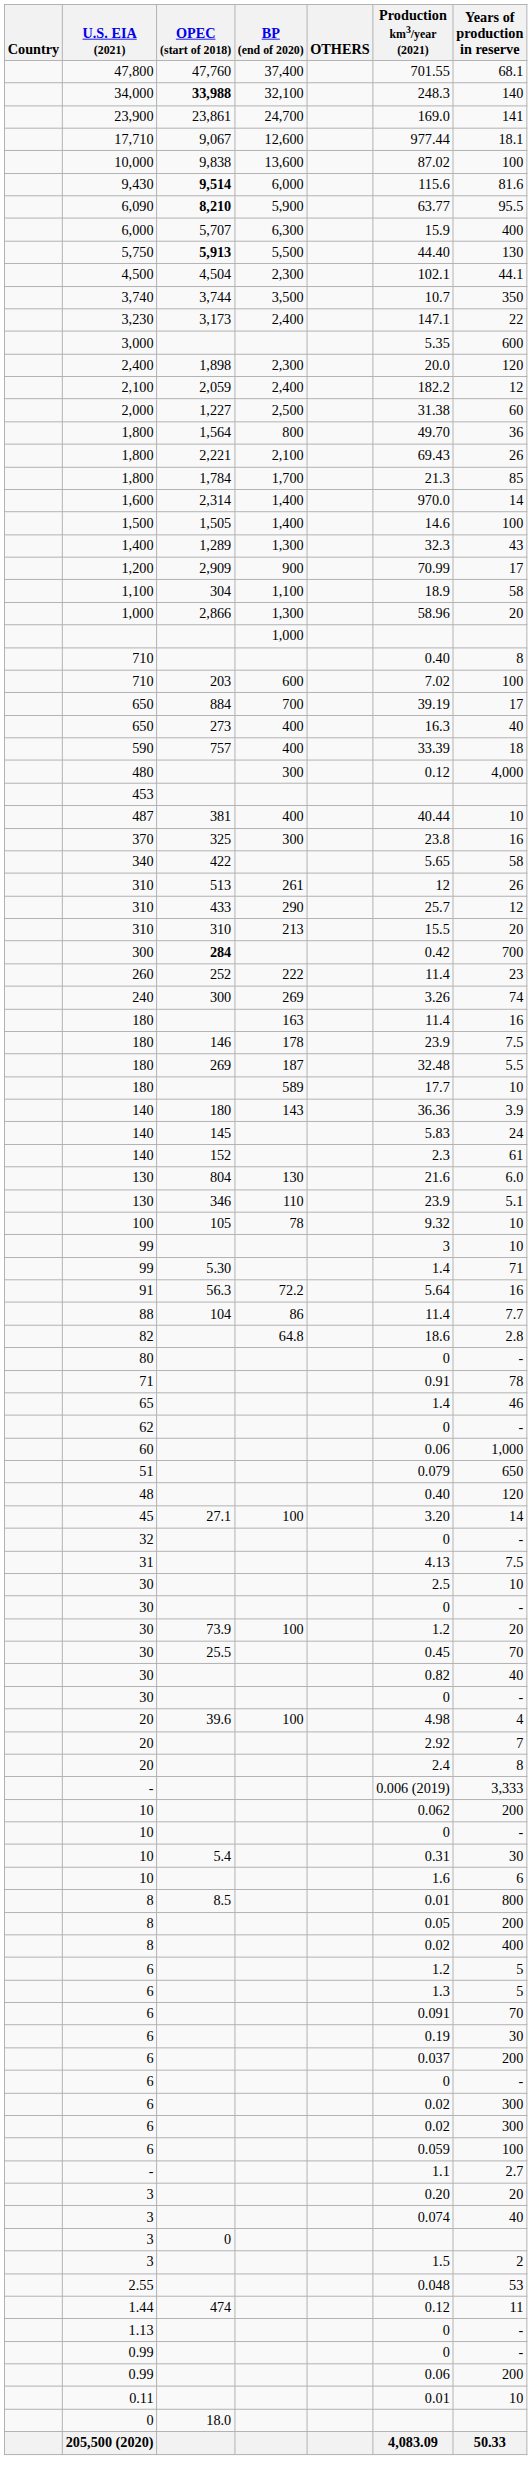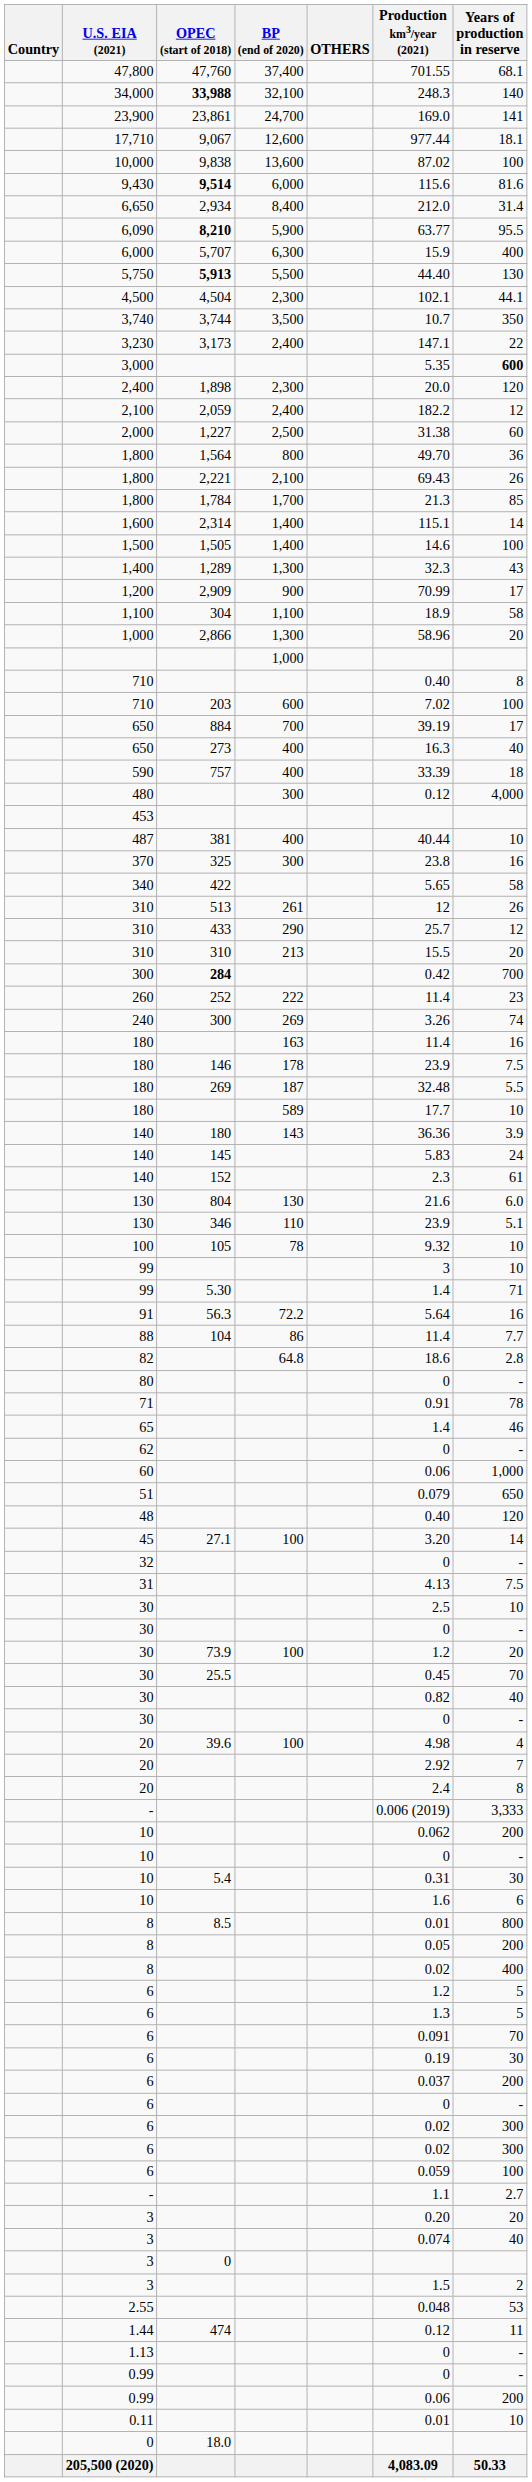 <table class="wikitable sortable static-row-numbers" style="text-align:right;">
 <tr class="static-row-header" style="text-align:center;vertical-align:bottom;">
 <th>Country</th>
 <th><a href='#'>U.S. EIA</a><br><small>(2021)</small></th>
 <th><a href='#'>OPEC</a><br><small>(start of 2018)</small></th>
 <th><a href='#'>BP</a><br><small>(end of 2020)</small></th>
 <th>OTHERS</th>
 <th>Production<br><small>km<sup>3</sup>/year<br>(2021)</small></th>
 <th>Years of<br>production<br>in reserve</th>
 </tr>
 <tr>
 <td></td>
 <td>47,800</td>
 <td>47,760</td>
 <td>37,400</td>
 <td></td>
 <td>701.55</td>
 <td>68.1</td>
 </tr>
 <tr>
 <td></td>
 <td>34,000</td>
 <td><strong>33,988</strong></td>
 <td>32,100</td>
 <td></td>
 <td>248.3</td>
 <td>140</td>
 </tr>
 <tr>
 <td></td>
 <td>23,900</td>
 <td>23,861</td>
 <td>24,700</td>
 <td></td>
 <td>169.0</td>
 <td>141</td>
 </tr>
 <tr>
 <td></td>
 <td>17,710</td>
 <td>9,067</td>
 <td>12,600</td>
 <td></td>
 <td>977.44</td>
 <td>18.1</td>
 </tr>
 <tr>
 <td></td>
 <td>10,000</td>
 <td>9,838</td>
 <td>13,600</td>
 <td></td>
 <td>87.02</td>
 <td>100</td>
 </tr>
 <tr>
 <td></td>
 <td>9,430</td>
 <td><strong>9,514</strong></td>
 <td>6,000</td>
 <td></td>
 <td>115.6</td>
 <td>81.6</td>
 </tr>
 <tr>
 <td></td>
+<td>6,650</td>
+<td>2,934</td>
+<td>8,400</td>
+<td></td>
+<td>212.0</td>
+<td>31.4</td>
+</tr>
+<tr>
+<td></td>
 <td>6,090</td>
 <td><strong>8,210</strong></td>
 <td>5,900</td>
 <td></td>
 <td>63.77</td>
 <td>95.5</td>
 </tr>
 <tr>
 <td></td>
 <td>6,000</td>
 <td>5,707</td>
 <td>6,300</td>
 <td></td>
 <td>15.9</td>
 <td>400</td>
 </tr>
 <tr>
 <td></td>
 <td>5,750</td>
 <td><strong>5,913</strong></td>
 <td>5,500</td>
 <td></td>
 <td>44.40</td>
 <td>130</td>
 </tr>
 <tr>
 <td></td>
 <td>4,500</td>
 <td>4,504</td>
 <td>2,300</td>
 <td></td>
 <td>102.1</td>
 <td>44.1</td>
 </tr>
 <tr>
 <td></td>
 <td>3,740</td>
 <td>3,744</td>
 <td>3,500</td>
 <td></td>
 <td>10.7</td>
 <td>350</td>
 </tr>
 <tr>
 <td></td>
 <td>3,230</td>
 <td>3,173</td>
 <td>2,400</td>
 <td></td>
 <td>147.1</td>
 <td>22</td>
 </tr>
 <tr>
 <td></td>
 <td>3,000</td>
 <td></td>
 <td></td>
 <td></td>
 <td>5.35</td>
-<td>600</td>
+<td><strong>600</strong></td>
 </tr>
 <tr>
 <td></td>
 <td>2,400</td>
 <td>1,898</td>
 <td>2,300</td>
 <td></td>
 <td>20.0</td>
 <td>120</td>
 </tr>
 <tr>
 <td></td>
 <td>2,100</td>
 <td>2,059</td>
 <td>2,400</td>
 <td></td>
 <td>182.2</td>
 <td>12</td>
 </tr>
 <tr>
 <td></td>
 <td>2,000</td>
 <td>1,227</td>
 <td>2,500</td>
 <td></td>
 <td>31.38</td>
 <td>60</td>
 </tr>
 <tr>
 <td></td>
 <td>1,800</td>
 <td>1,564</td>
 <td>800</td>
 <td></td>
 <td>49.70</td>
 <td>36</td>
 </tr>
 <tr>
 <td></td>
 <td>1,800</td>
 <td>2,221</td>
 <td>2,100</td>
 <td></td>
 <td>69.43</td>
 <td>26</td>
 </tr>
 <tr>
 <td></td>
 <td>1,800</td>
 <td>1,784</td>
 <td>1,700</td>
 <td></td>
 <td>21.3</td>
 <td>85</td>
 </tr>
 <tr>
 <td></td>
 <td>1,600</td>
 <td>2,314</td>
 <td>1,400</td>
 <td></td>
-<td>970.0</td>
+<td>115.1</td>
 <td>14</td>
 </tr>
 <tr>
 <td></td>
 <td>1,500</td>
 <td>1,505</td>
 <td>1,400</td>
 <td></td>
 <td>14.6</td>
 <td>100</td>
 </tr>
 <tr>
 <td></td>
 <td>1,400</td>
 <td>1,289</td>
 <td>1,300</td>
 <td></td>
 <td>32.3</td>
 <td>43</td>
 </tr>
 <tr>
 <td></td>
 <td>1,200</td>
 <td>2,909</td>
 <td>900</td>
 <td></td>
 <td>70.99</td>
 <td>17</td>
 </tr>
 <tr>
 <td></td>
 <td>1,100</td>
 <td>304</td>
 <td>1,100</td>
 <td></td>
 <td>18.9</td>
 <td>58</td>
 </tr>
 <tr>
 <td></td>
 <td>1,000</td>
 <td>2,866</td>
 <td>1,300</td>
 <td></td>
 <td>58.96</td>
 <td>20</td>
 </tr>
 <tr>
 <td></td>
 <td></td>
 <td></td>
 <td>1,000</td>
 <td></td>
 <td></td>
 </tr>
 <tr>
 <td></td>
 <td>710</td>
 <td></td>
 <td></td>
 <td></td>
 <td>0.40</td>
 <td>8</td>
 </tr>
 <tr>
 <td></td>
 <td>710</td>
 <td>203</td>
 <td>600</td>
 <td></td>
 <td>7.02</td>
 <td>100</td>
 </tr>
 <tr>
 <td></td>
 <td>650</td>
 <td>884</td>
 <td>700</td>
 <td></td>
 <td>39.19</td>
 <td>17</td>
 </tr>
 <tr>
 <td></td>
 <td>650</td>
 <td>273</td>
 <td>400</td>
 <td></td>
 <td>16.3</td>
 <td>40</td>
 </tr>
 <tr>
 <td></td>
 <td>590</td>
 <td>757</td>
 <td>400</td>
 <td></td>
 <td>33.39</td>
 <td>18</td>
 </tr>
 <tr>
 <td></td>
 <td>480</td>
 <td></td>
 <td>300</td>
 <td></td>
 <td>0.12</td>
 <td>4,000</td>
 </tr>
 <tr>
 <td></td>
 <td>453</td>
 <td></td>
 <td></td>
 <td></td>
 <td></td>
 <td></td>
 </tr>
 <tr>
 <td></td>
 <td>487</td>
 <td>381</td>
 <td>400</td>
 <td></td>
 <td>40.44</td>
 <td>10</td>
 </tr>
 <tr>
 <td></td>
 <td>370</td>
 <td>325</td>
 <td>300</td>
 <td></td>
 <td>23.8</td>
 <td>16</td>
 </tr>
 <tr>
 <td></td>
 <td>340</td>
 <td>422</td>
 <td></td>
 <td></td>
 <td>5.65</td>
 <td>58</td>
 </tr>
 <tr>
 <td></td>
 <td>310</td>
 <td>513</td>
 <td>261</td>
 <td></td>
 <td>12</td>
 <td>26</td>
 </tr>
 <tr>
 <td></td>
 <td>310</td>
 <td>433</td>
 <td>290</td>
 <td></td>
 <td>25.7</td>
 <td>12</td>
 </tr>
 <tr>
 <td></td>
 <td>310</td>
 <td>310</td>
 <td>213</td>
 <td></td>
 <td>15.5</td>
 <td>20</td>
 </tr>
 <tr>
 <td></td>
 <td>300</td>
 <td><strong>284</strong></td>
 <td></td>
 <td></td>
 <td>0.42</td>
 <td>700</td>
 </tr>
 <tr>
 <td></td>
 <td>260</td>
 <td>252</td>
 <td>222</td>
 <td></td>
 <td>11.4</td>
 <td>23</td>
 </tr>
 <tr>
 <td></td>
 <td>240</td>
 <td>300</td>
 <td>269</td>
 <td></td>
 <td>3.26</td>
 <td>74</td>
 </tr>
 <tr>
 <td></td>
 <td>180</td>
 <td></td>
 <td>163</td>
 <td></td>
 <td>11.4</td>
 <td>16</td>
 </tr>
 <tr>
 <td></td>
 <td>180</td>
 <td>146</td>
 <td>178</td>
 <td></td>
 <td>23.9</td>
 <td>7.5</td>
 </tr>
 <tr>
 <td></td>
 <td>180</td>
 <td>269</td>
 <td>187</td>
 <td></td>
 <td>32.48</td>
 <td>5.5</td>
 </tr>
 <tr>
 <td></td>
 <td>180</td>
 <td></td>
 <td>589</td>
 <td></td>
 <td>17.7</td>
 <td>10</td>
 </tr>
 <tr>
 <td></td>
 <td>140</td>
 <td>180</td>
 <td>143</td>
 <td></td>
 <td>36.36</td>
 <td>3.9</td>
 </tr>
 <tr>
 <td></td>
 <td>140</td>
 <td>145</td>
 <td></td>
 <td></td>
 <td>5.83</td>
 <td>24</td>
 </tr>
 <tr>
 <td></td>
 <td>140</td>
 <td>152</td>
 <td></td>
 <td></td>
 <td>2.3</td>
 <td>61</td>
 </tr>
 <tr>
 <td></td>
 <td>130</td>
 <td>804</td>
 <td>130</td>
 <td></td>
 <td>21.6</td>
 <td>6.0</td>
 </tr>
 <tr>
 <td></td>
 <td>130</td>
 <td>346</td>
 <td>110</td>
 <td></td>
 <td>23.9</td>
 <td>5.1</td>
 </tr>
 <tr>
 <td></td>
 <td>100</td>
 <td>105</td>
 <td>78</td>
 <td></td>
 <td>9.32</td>
 <td>10</td>
 </tr>
 <tr>
 <td></td>
 <td>99</td>
 <td></td>
 <td></td>
 <td></td>
 <td>3</td>
 <td>10</td>
 </tr>
 <tr>
 <td></td>
 <td>99</td>
 <td>5.30</td>
 <td></td>
 <td></td>
 <td>1.4</td>
 <td>71</td>
 </tr>
 <tr>
 <td></td>
 <td>91</td>
 <td>56.3</td>
 <td>72.2</td>
 <td></td>
 <td>5.64</td>
 <td>16</td>
 </tr>
 <tr>
 <td></td>
 <td>88</td>
 <td>104</td>
 <td>86</td>
 <td></td>
 <td>11.4</td>
 <td>7.7</td>
 </tr>
 <tr>
 <td></td>
 <td>82</td>
 <td></td>
 <td>64.8</td>
 <td></td>
 <td>18.6</td>
 <td>2.8</td>
 </tr>
 <tr>
 <td></td>
 <td>80</td>
 <td></td>
 <td></td>
 <td></td>
 <td>0</td>
 <td>-</td>
 </tr>
 <tr>
 <td></td>
 <td>71</td>
 <td></td>
 <td></td>
 <td></td>
 <td>0.91</td>
 <td>78</td>
 </tr>
 <tr>
 <td></td>
 <td>65</td>
 <td></td>
 <td></td>
 <td></td>
 <td>1.4</td>
 <td>46</td>
 </tr>
 <tr>
 <td></td>
 <td>62</td>
 <td></td>
 <td></td>
 <td></td>
 <td>0</td>
 <td>-</td>
 </tr>
 <tr>
 <td></td>
 <td>60</td>
 <td></td>
 <td></td>
 <td></td>
 <td>0.06</td>
 <td>1,000</td>
 </tr>
 <tr>
 <td></td>
 <td>51</td>
 <td></td>
 <td></td>
 <td></td>
 <td>0.079</td>
 <td>650</td>
 </tr>
 <tr>
 <td></td>
 <td>48</td>
 <td></td>
 <td></td>
 <td></td>
 <td>0.40</td>
 <td>120</td>
 </tr>
 <tr>
 <td></td>
 <td>45</td>
 <td>27.1</td>
 <td>100</td>
 <td></td>
 <td>3.20</td>
 <td>14</td>
 </tr>
 <tr>
 <td></td>
 <td>32</td>
 <td></td>
 <td></td>
 <td></td>
 <td>0</td>
 <td>-</td>
 </tr>
 <tr>
 <td></td>
 <td>31</td>
 <td></td>
 <td></td>
 <td></td>
 <td>4.13</td>
 <td>7.5</td>
 </tr>
 <tr>
 <td></td>
 <td>30</td>
 <td></td>
 <td></td>
 <td></td>
 <td>2.5</td>
 <td>10</td>
 </tr>
 <tr>
 <td></td>
 <td>30</td>
 <td></td>
 <td></td>
 <td></td>
 <td>0</td>
 <td>-</td>
 </tr>
 <tr>
 <td></td>
 <td>30</td>
 <td>73.9</td>
 <td>100</td>
 <td></td>
 <td>1.2</td>
 <td>20</td>
 </tr>
 <tr>
 <td></td>
 <td>30</td>
 <td>25.5</td>
 <td></td>
 <td></td>
 <td>0.45</td>
 <td>70</td>
 </tr>
 <tr>
 <td></td>
 <td>30</td>
 <td></td>
 <td></td>
 <td></td>
 <td>0.82</td>
 <td>40</td>
 </tr>
 <tr>
 <td></td>
 <td>30</td>
 <td></td>
 <td></td>
 <td></td>
 <td>0</td>
 <td>-</td>
 </tr>
 <tr>
 <td></td>
 <td>20</td>
 <td>39.6</td>
 <td>100</td>
 <td></td>
 <td>4.98</td>
 <td>4</td>
 </tr>
 <tr>
 <td></td>
 <td>20</td>
 <td></td>
 <td></td>
 <td></td>
 <td>2.92</td>
 <td>7</td>
 </tr>
 <tr>
 <td></td>
 <td>20</td>
 <td></td>
 <td></td>
 <td></td>
 <td>2.4</td>
 <td>8</td>
 </tr>
 <tr>
 <td></td>
 <td>-</td>
 <td></td>
 <td></td>
 <td></td>
 <td>0.006 (2019)</td>
 <td>3,333</td>
 </tr>
 <tr>
 <td></td>
 <td>10</td>
 <td></td>
 <td></td>
 <td></td>
 <td>0.062</td>
 <td>200</td>
 </tr>
 <tr>
 <td></td>
 <td>10</td>
 <td></td>
 <td></td>
 <td></td>
 <td>0</td>
 <td>-</td>
 </tr>
 <tr>
 <td></td>
 <td>10</td>
 <td>5.4</td>
 <td></td>
 <td></td>
 <td>0.31</td>
 <td>30</td>
 </tr>
 <tr>
 <td></td>
 <td>10</td>
 <td></td>
 <td></td>
 <td></td>
 <td>1.6</td>
 <td>6</td>
 </tr>
 <tr>
 <td></td>
 <td>8</td>
 <td>8.5</td>
 <td></td>
 <td></td>
 <td>0.01</td>
 <td>800</td>
 </tr>
 <tr>
 <td></td>
 <td>8</td>
 <td></td>
 <td></td>
 <td></td>
 <td>0.05</td>
 <td>200</td>
 </tr>
 <tr>
 <td></td>
 <td>8</td>
 <td></td>
 <td></td>
 <td></td>
 <td>0.02</td>
 <td>400</td>
 </tr>
 <tr>
 <td></td>
 <td>6</td>
 <td></td>
 <td></td>
 <td></td>
 <td>1.2</td>
 <td>5</td>
 </tr>
 <tr>
 <td></td>
 <td>6</td>
 <td></td>
 <td></td>
 <td></td>
 <td>1.3</td>
 <td>5</td>
 </tr>
 <tr>
 <td></td>
 <td>6</td>
 <td></td>
 <td></td>
 <td></td>
 <td>0.091</td>
 <td>70</td>
 </tr>
 <tr>
 <td></td>
 <td>6</td>
 <td></td>
 <td></td>
 <td></td>
 <td>0.19</td>
 <td>30</td>
 </tr>
 <tr>
 <td></td>
 <td>6</td>
 <td></td>
 <td></td>
 <td></td>
 <td>0.037</td>
 <td>200</td>
 </tr>
 <tr>
 <td></td>
 <td>6</td>
 <td></td>
 <td></td>
 <td></td>
 <td>0</td>
 <td>-</td>
 </tr>
 <tr>
 <td></td>
 <td>6</td>
 <td></td>
 <td></td>
 <td></td>
 <td>0.02</td>
 <td>300</td>
 </tr>
 <tr>
 <td></td>
 <td>6</td>
 <td></td>
 <td></td>
 <td></td>
 <td>0.02</td>
 <td>300</td>
 </tr>
 <tr>
 <td></td>
 <td>6</td>
 <td></td>
 <td></td>
 <td></td>
 <td>0.059</td>
 <td>100</td>
 </tr>
 <tr>
 <td></td>
 <td>-</td>
 <td></td>
 <td></td>
 <td></td>
 <td>1.1</td>
 <td>2.7</td>
 </tr>
 <tr>
 <td></td>
 <td>3</td>
 <td></td>
 <td></td>
 <td></td>
 <td>0.20</td>
 <td>20</td>
 </tr>
 <tr>
 <td></td>
 <td>3</td>
 <td></td>
 <td></td>
 <td></td>
 <td>0.074</td>
 <td>40</td>
 </tr>
 <tr>
 <td></td>
 <td>3</td>
 <td>0</td>
 <td></td>
 <td></td>
 <td></td>
 <td 0></td>
 </tr>
 <tr>
 <td></td>
 <td>3</td>
 <td></td>
 <td></td>
 <td></td>
 <td>1.5</td>
 <td>2</td>
 </tr>
 <tr>
 <td></td>
 <td>2.55</td>
 <td></td>
 <td></td>
 <td></td>
 <td>0.048</td>
 <td>53</td>
 </tr>
 <tr>
 <td></td>
 <td>1.44</td>
 <td>474</td>
 <td></td>
 <td></td>
 <td>0.12</td>
 <td>11</td>
 </tr>
 <tr>
 <td></td>
 <td>1.13</td>
 <td></td>
 <td></td>
 <td></td>
 <td>0</td>
 <td>-</td>
 </tr>
 <tr>
 <td></td>
 <td>0.99</td>
 <td></td>
 <td></td>
 <td></td>
 <td>0</td>
 <td>-</td>
 </tr>
 <tr>
 <td></td>
 <td>0.99</td>
 <td></td>
 <td></td>
 <td></td>
 <td>0.06</td>
 <td>200</td>
 </tr>
 <tr>
 <td></td>
 <td>0.11</td>
 <td></td>
 <td></td>
 <td></td>
 <td>0.01</td>
 <td>10</td>
 </tr>
 <tr>
 <td></td>
 <td>0</td>
 <td>18.0</td>
 <td></td>
 <td></td>
 <td 0></td>
 </tr>
 <tr>
 <th style=text-align:left></th>
 <th>205,500 (2020)</th>
 <th></th>
 <th></th>
 <th></th>
 <th>4,083.09</th>
 <th>50.33</th>
 </tr>
 </table>
